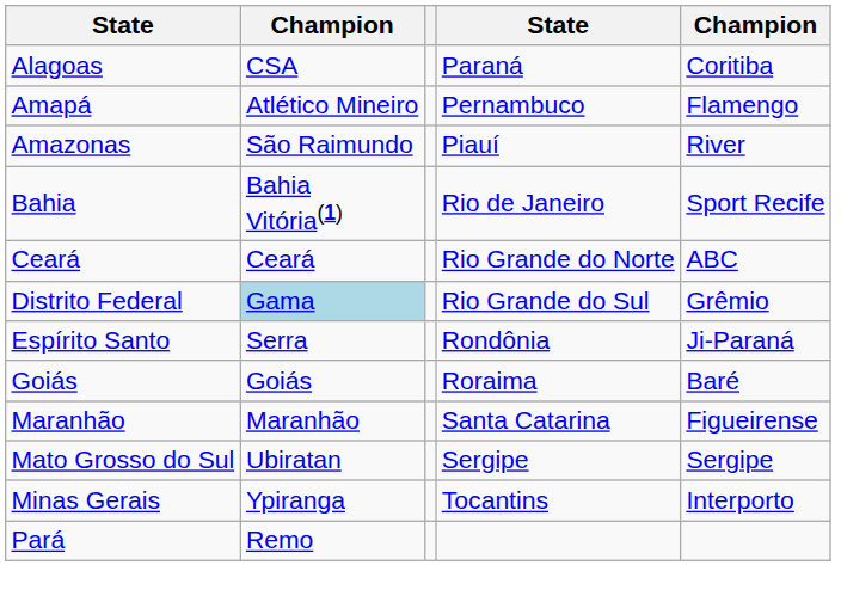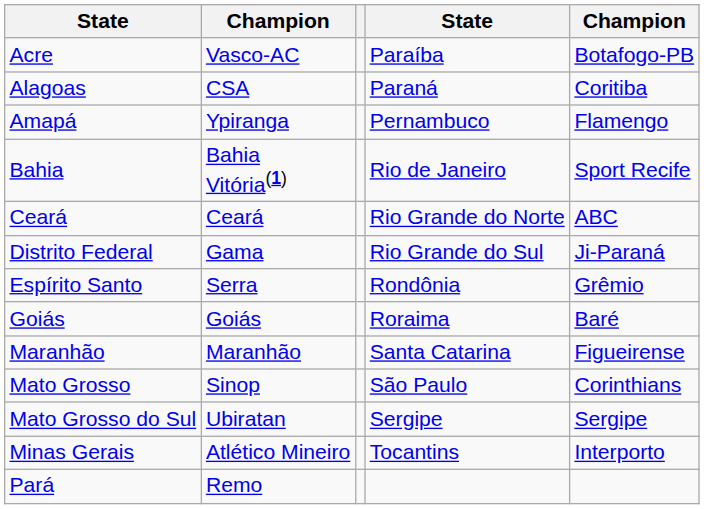 <table class="wikitable">
 <tr>
 <th>State</th>
 <th>Champion</th>
 <th></th>
 <th>State</th>
 <th>Champion</th>
+</tr>
+<tr>
+<td><a href='#'>Acre</a></td>
+<td><a href='#'>Vasco-AC</a></td>
+<td></td>
+<td><a href='#'>Paraíba</a></td>
+<td><a href='#'>Botafogo-PB</a></td>
 </tr>
 <tr>
 <td><a href='#'>Alagoas</a></td>
 <td><a href='#'>CSA</a></td>
 <td></td>
 <td><a href='#'>Paraná</a></td>
 <td><a href='#'>Coritiba</a></td>
 </tr>
 <tr>
 <td><a href='#'>Amapá</a></td>
-<td><a href='#'>Atlético Mineiro</a></td>
+<td><a href='#'>Ypiranga</a></td>
 <td></td>
 <td><a href='#'>Pernambuco</a></td>
 <td><a href='#'>Flamengo</a></td>
-</tr>
-<tr>
-<td><a href='#'>Amazonas</a></td>
-<td><a href='#'>São Raimundo</a></td>
-<td></td>
-<td><a href='#'>Piauí</a></td>
-<td><a href='#'>River</a></td>
 </tr>
 <tr>
 <td><a href='#'>Bahia</a></td>
 <td><a href='#'>Bahia</a><br><a href='#'>Vitória</a><sup>(<strong><a href='#'>1</a></strong>)</sup></td>
 <td></td>
 <td><a href='#'>Rio de Janeiro</a></td>
 <td><a href='#'>Sport Recife</a></td>
 </tr>
 <tr>
 <td><a href='#'>Ceará</a></td>
 <td><a href='#'>Ceará</a></td>
 <td></td>
 <td><a href='#'>Rio Grande do Norte</a></td>
 <td><a href='#'>ABC</a></td>
 </tr>
 <tr>
 <td><a href='#'>Distrito Federal</a></td>
-<td style="background: lightblue;"><a href='#'>Gama</a></td>
+<td><a href='#'>Gama</a></td>
 <td></td>
 <td><a href='#'>Rio Grande do Sul</a></td>
-<td><a href='#'>Grêmio</a></td>
+<td><a href='#'>Ji-Paraná</a></td>
 </tr>
 <tr>
 <td><a href='#'>Espírito Santo</a></td>
 <td><a href='#'>Serra</a></td>
 <td></td>
 <td><a href='#'>Rondônia</a></td>
-<td><a href='#'>Ji-Paraná</a></td>
+<td><a href='#'>Grêmio</a></td>
 </tr>
 <tr>
 <td><a href='#'>Goiás</a></td>
 <td><a href='#'>Goiás</a></td>
 <td></td>
 <td><a href='#'>Roraima</a></td>
 <td><a href='#'>Baré</a></td>
 </tr>
 <tr>
 <td><a href='#'>Maranhão</a></td>
 <td><a href='#'>Maranhão</a></td>
 <td></td>
 <td><a href='#'>Santa Catarina</a></td>
 <td><a href='#'>Figueirense</a></td>
 </tr>
 <tr>
+<td><a href='#'>Mato Grosso</a></td>
+<td><a href='#'>Sinop</a></td>
+<td></td>
+<td><a href='#'>São Paulo</a></td>
+<td><a href='#'>Corinthians</a></td>
+</tr>
+<tr>
 <td><a href='#'>Mato Grosso do Sul</a></td>
 <td><a href='#'>Ubiratan</a></td>
 <td></td>
 <td><a href='#'>Sergipe</a></td>
 <td><a href='#'>Sergipe</a></td>
 </tr>
 <tr>
 <td><a href='#'>Minas Gerais</a></td>
-<td><a href='#'>Ypiranga</a></td>
+<td><a href='#'>Atlético Mineiro</a></td>
 <td></td>
 <td><a href='#'>Tocantins</a></td>
 <td><a href='#'>Interporto</a></td>
 </tr>
 <tr>
 <td><a href='#'>Pará</a></td>
 <td><a href='#'>Remo</a></td>
 <td></td>
 <td></td>
 <td></td>
 </tr>
 </table>
